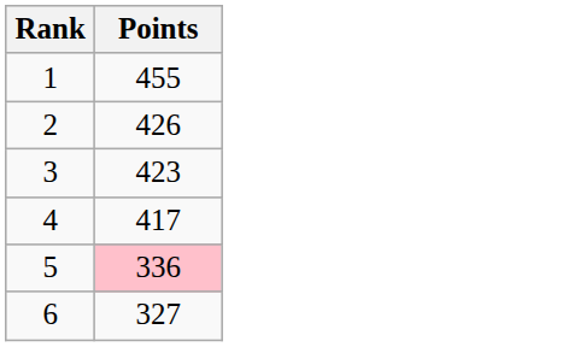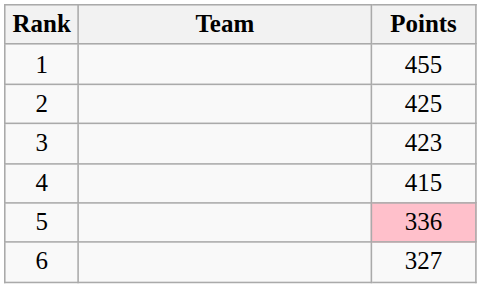 <table class="wikitable" style="text-align:center;">
 <tr>
 <th width=40>Rank</th>
+<th width=180>Team</th>
 <th width=60>Points</th>
 </tr>
 <tr>
 <td>1</td>
+<td align=left></td>
 <td>455</td>
 </tr>
 <tr>
 <td>2</td>
-<td>426</td>
+<td align=left></td>
+<td>425</td>
 </tr>
 <tr>
 <td>3</td>
+<td align=left></td>
 <td>423</td>
 </tr>
 <tr>
 <td>4</td>
-<td>417</td>
+<td align=left></td>
+<td>415</td>
 </tr>
 <tr>
 <td>5</td>
+<td align=left></td>
 <td style="background: pink;">336</td>
 </tr>
 <tr>
 <td>6</td>
+<td align=left></td>
 <td>327</td>
 </tr>
 </table>
